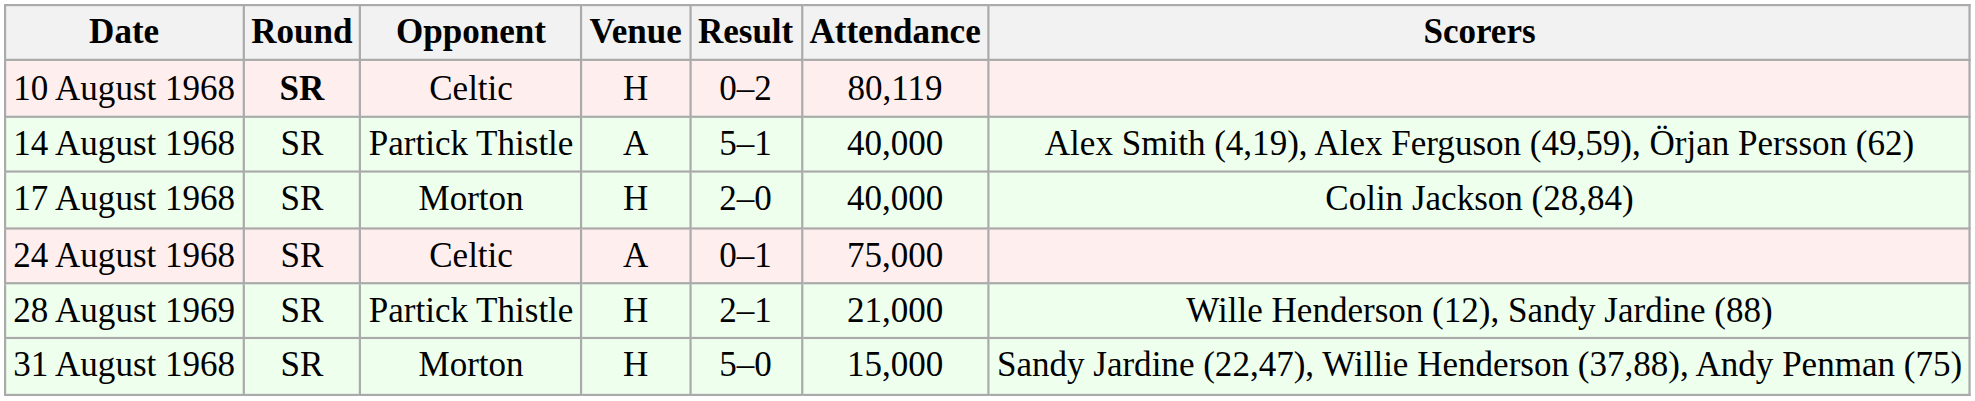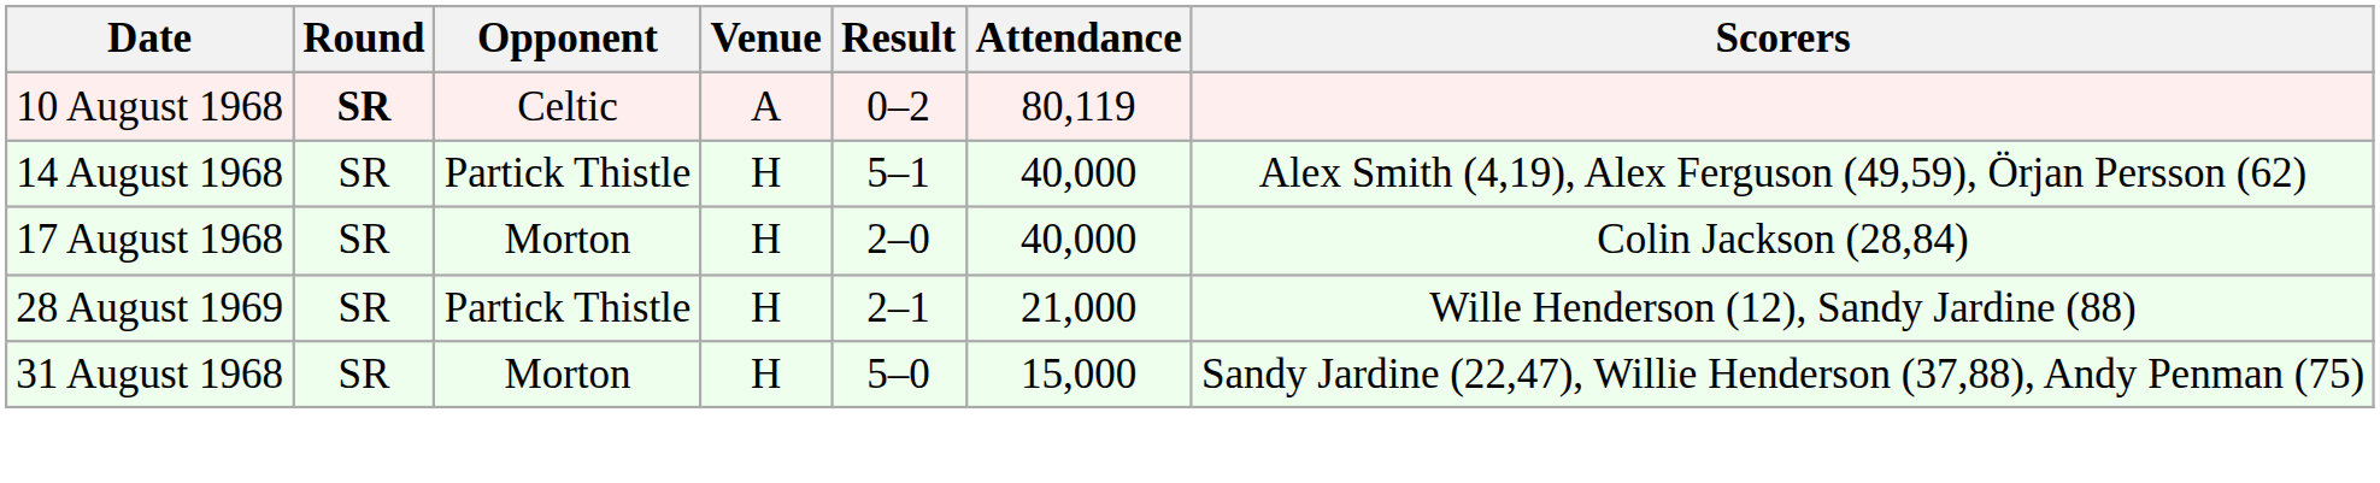 <table class="wikitable sortable" style="font-size:100%; text-align:center">
 <tr>
 <th>Date</th>
 <th>Round</th>
 <th>Opponent</th>
 <th>Venue</th>
 <th>Result</th>
 <th>Attendance</th>
 <th>Scorers</th>
 </tr>
 <tr bgcolor = "#FFEEEE">
 <td>10 August 1968</td>
 <td><strong>SR</strong></td>
 <td>Celtic</td>
-<td>H</td>
+<td>A</td>
 <td>0–2</td>
 <td>80,119</td>
 <td></td>
 </tr>
 <tr bgcolor = "#EEFFEE">
 <td>14 August 1968</td>
 <td>SR</td>
 <td>Partick Thistle</td>
-<td>A</td>
+<td>H</td>
 <td>5–1</td>
 <td>40,000</td>
 <td>Alex Smith (4,19), Alex Ferguson (49,59), Örjan Persson (62)</td>
 </tr>
 <tr bgcolor = "#EEFFEE">
 <td>17 August 1968</td>
 <td>SR</td>
 <td>Morton</td>
 <td>H</td>
 <td>2–0</td>
 <td>40,000</td>
 <td>Colin Jackson (28,84)</td>
-</tr>
-<tr bgcolor = "#FFEEEE">
-<td>24 August 1968</td>
-<td>SR</td>
-<td>Celtic</td>
-<td>A</td>
-<td>0–1</td>
-<td>75,000</td>
-<td></td>
 </tr>
 <tr bgcolor = "#EEFFEE">
 <td>28 August 1969</td>
 <td>SR</td>
 <td>Partick Thistle</td>
 <td>H</td>
 <td>2–1</td>
 <td>21,000</td>
 <td>Wille Henderson (12), Sandy Jardine (88)</td>
 </tr>
 <tr bgcolor = "#EEFFEE">
 <td>31 August 1968</td>
 <td>SR</td>
 <td>Morton</td>
 <td>H</td>
 <td>5–0</td>
 <td>15,000</td>
 <td>Sandy Jardine (22,47), Willie Henderson (37,88), Andy Penman (75)</td>
 </tr>
 </table>
